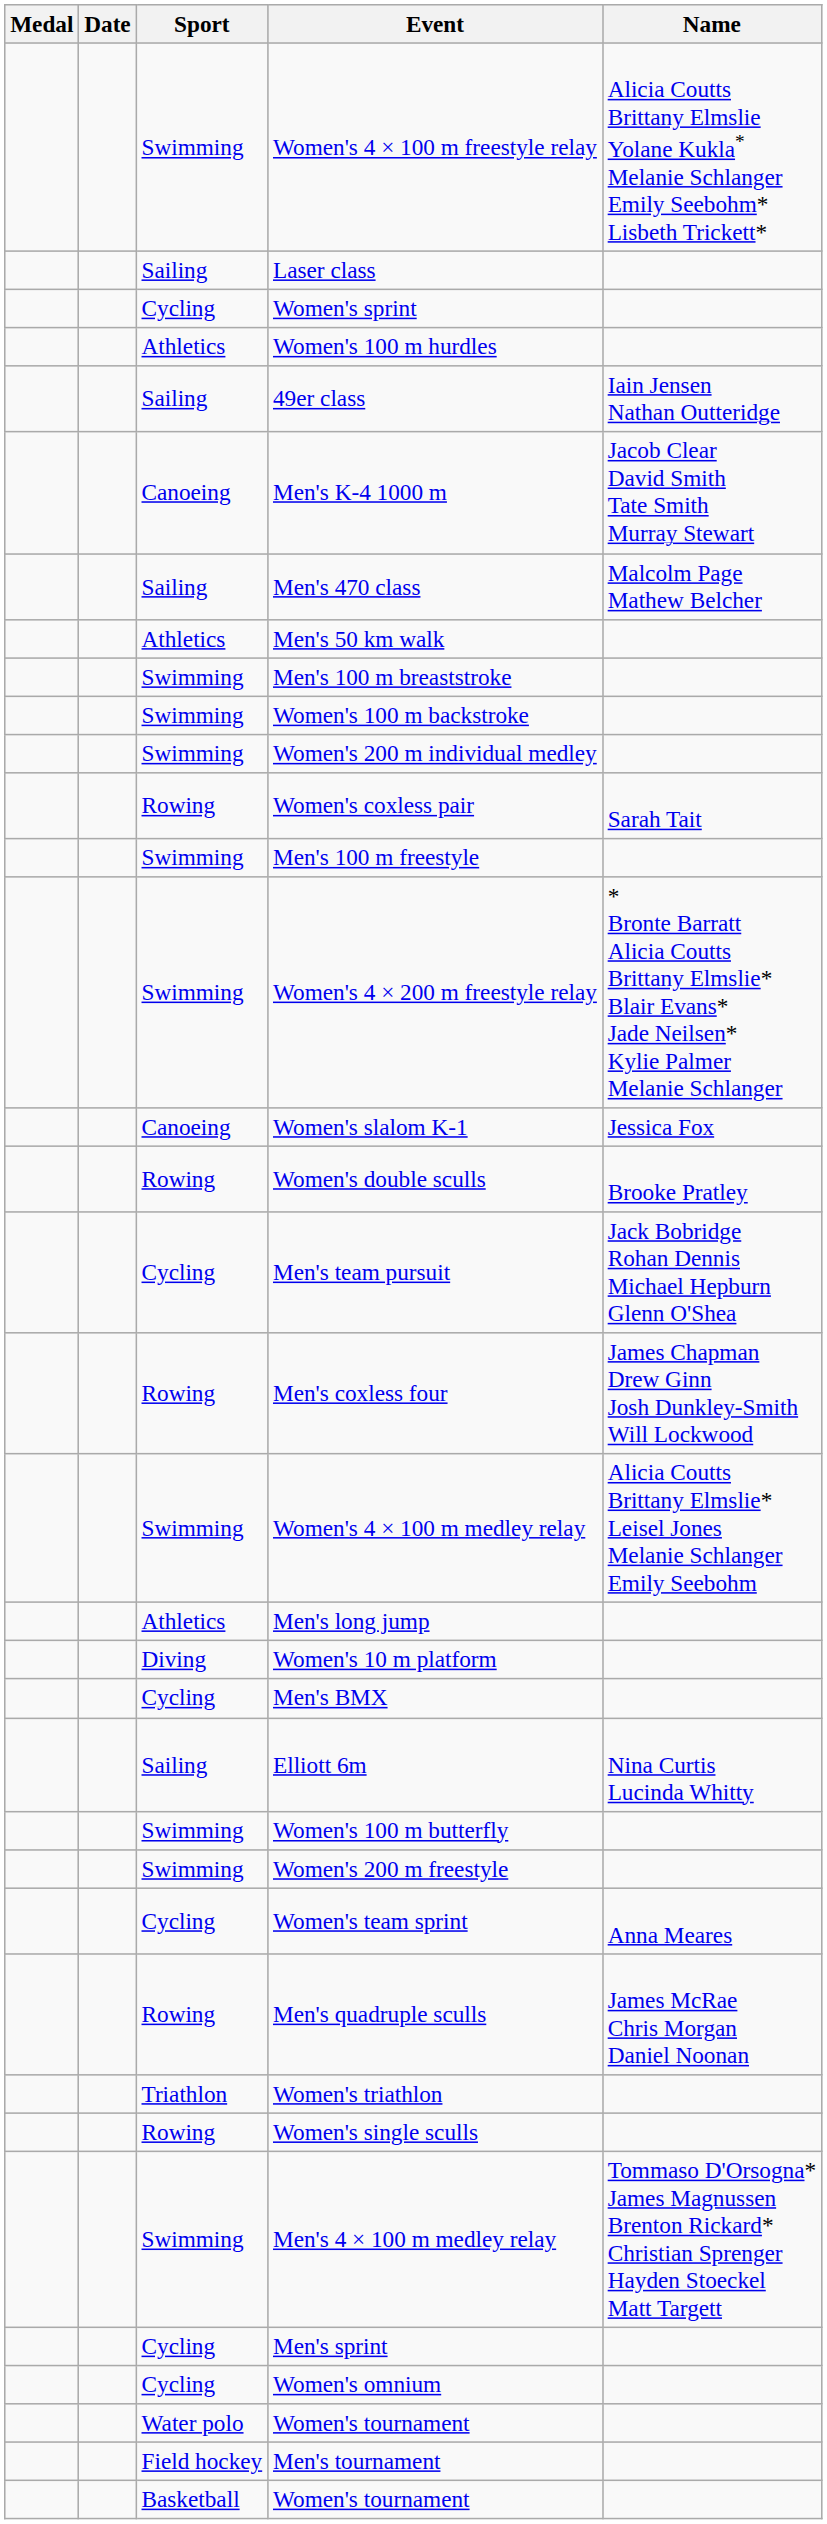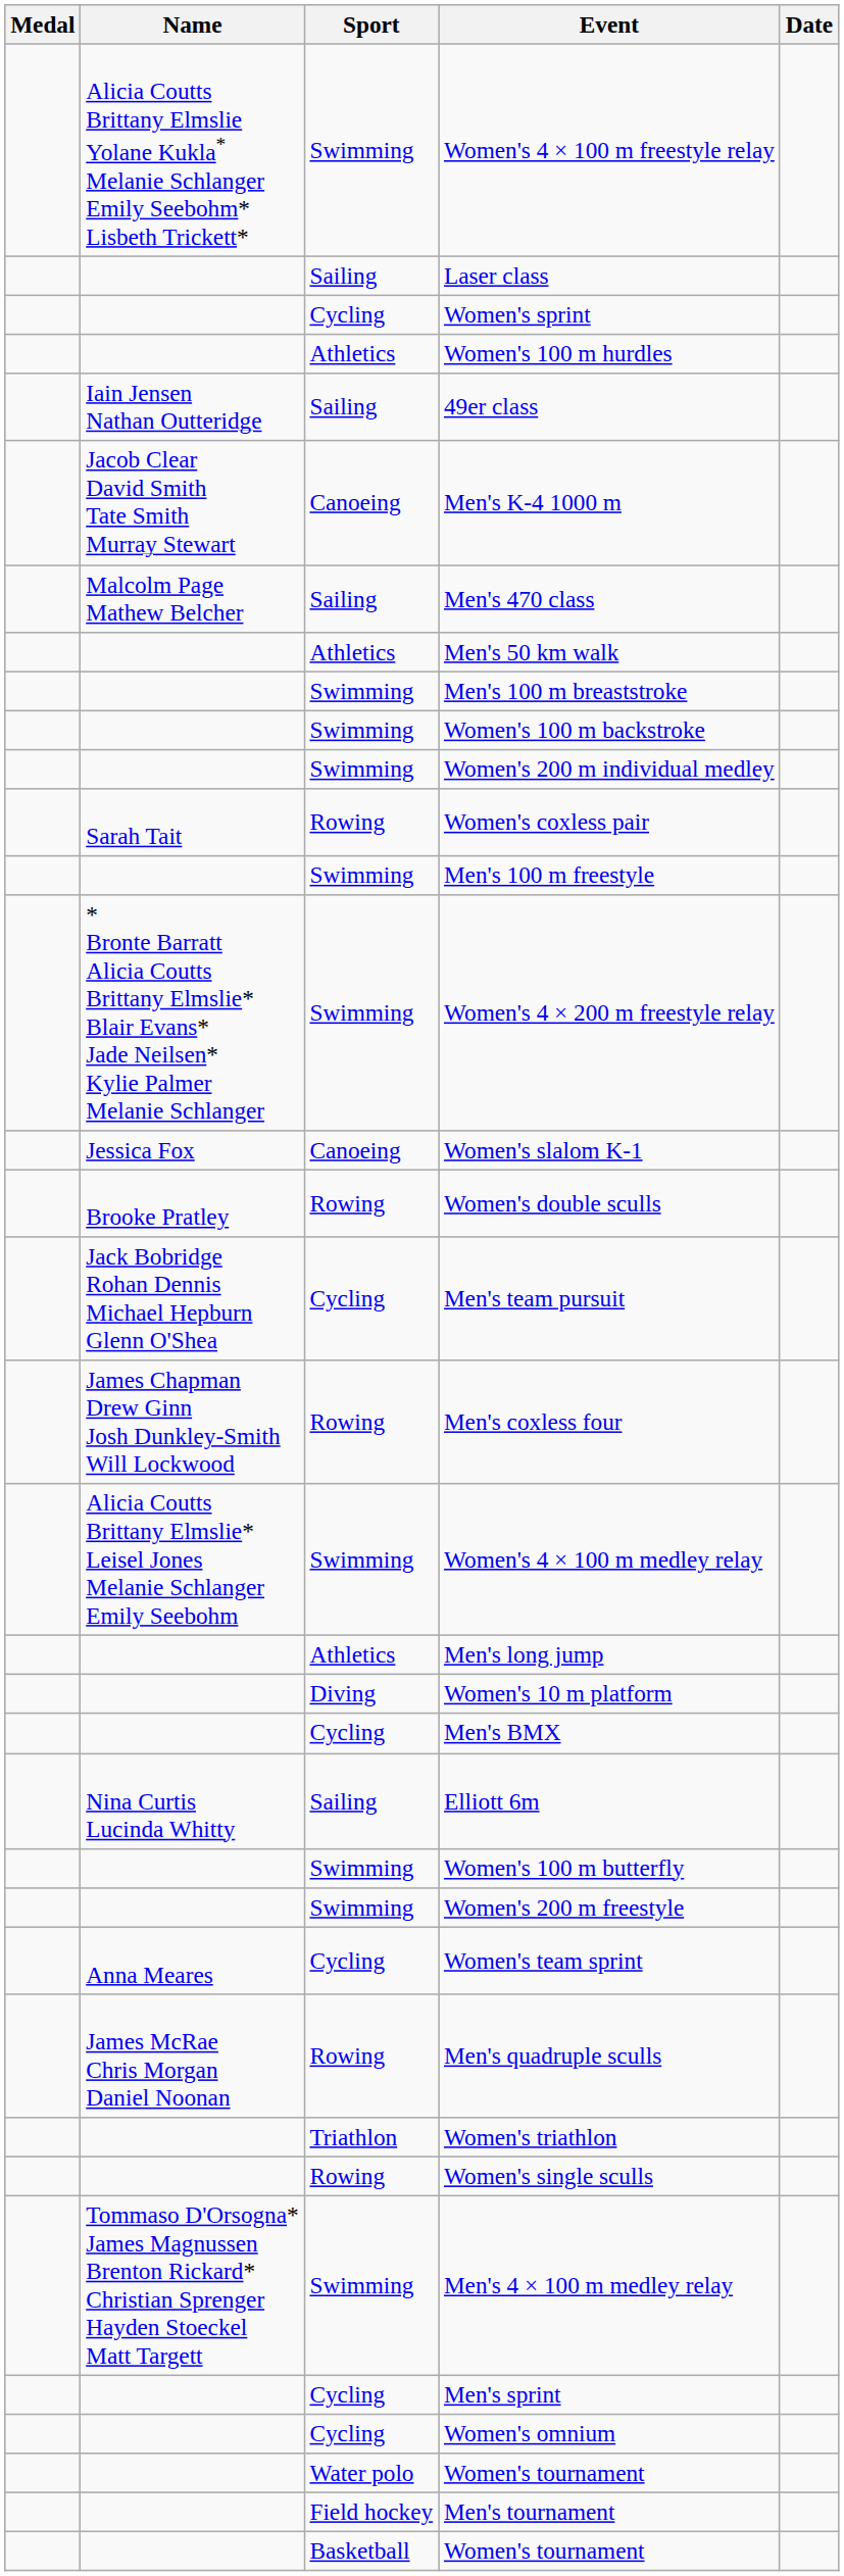 <table class="wikitable sortable" style="font-size: 95%;">
 <tr>
 <th>Medal</th>
-<th>Date</th>
+<th>Name</th>
 <th>Sport</th>
 <th>Event</th>
-<th>Name</th>
+<th>Date</th>
 </tr>
 <tr>
 <td></td>
-<td></td>
+<td><br><a href='#'>Alicia Coutts</a><br><a href='#'>Brittany Elmslie</a><br><a href='#'>Yolane Kukla</a><sup>*</sup><br><a href='#'>Melanie Schlanger</a><br><a href='#'>Emily Seebohm</a>*<br><a href='#'>Lisbeth Trickett</a>*</td>
 <td><a href='#'>Swimming</a></td>
 <td><a href='#'>Women's 4 × 100 m freestyle relay</a></td>
-<td><br><a href='#'>Alicia Coutts</a><br><a href='#'>Brittany Elmslie</a><br><a href='#'>Yolane Kukla</a><sup>*</sup><br><a href='#'>Melanie Schlanger</a><br><a href='#'>Emily Seebohm</a>*<br><a href='#'>Lisbeth Trickett</a>*</td>
+<td></td>
 </tr>
 <tr>
 <td></td>
 <td></td>
 <td><a href='#'>Sailing</a></td>
 <td><a href='#'>Laser class</a></td>
 <td></td>
 </tr>
 <tr>
 <td></td>
 <td></td>
 <td><a href='#'>Cycling</a></td>
 <td><a href='#'>Women's sprint</a></td>
 <td></td>
 </tr>
 <tr>
 <td></td>
 <td></td>
 <td><a href='#'>Athletics</a></td>
 <td><a href='#'>Women's 100 m hurdles</a></td>
 <td></td>
 </tr>
 <tr>
 <td></td>
-<td></td>
+<td><a href='#'>Iain Jensen</a><br><a href='#'>Nathan Outteridge</a></td>
 <td><a href='#'>Sailing</a></td>
 <td><a href='#'>49er class</a></td>
-<td><a href='#'>Iain Jensen</a><br><a href='#'>Nathan Outteridge</a></td>
+<td></td>
 </tr>
 <tr>
 <td></td>
-<td></td>
+<td><a href='#'>Jacob Clear</a><br><a href='#'>David Smith</a><br><a href='#'>Tate Smith</a><br><a href='#'>Murray Stewart</a></td>
 <td><a href='#'>Canoeing</a></td>
 <td><a href='#'>Men's K-4 1000 m</a></td>
-<td><a href='#'>Jacob Clear</a><br><a href='#'>David Smith</a><br><a href='#'>Tate Smith</a><br><a href='#'>Murray Stewart</a></td>
+<td></td>
 </tr>
 <tr>
 <td></td>
-<td></td>
+<td><a href='#'>Malcolm Page</a><br><a href='#'>Mathew Belcher</a></td>
 <td><a href='#'>Sailing</a></td>
 <td><a href='#'>Men's 470 class</a></td>
-<td><a href='#'>Malcolm Page</a><br><a href='#'>Mathew Belcher</a></td>
+<td></td>
 </tr>
 <tr>
 <td></td>
 <td></td>
 <td><a href='#'>Athletics</a></td>
 <td><a href='#'>Men's 50 km walk</a></td>
 <td></td>
 </tr>
 <tr>
 <td></td>
 <td></td>
 <td><a href='#'>Swimming</a></td>
 <td><a href='#'>Men's 100 m breaststroke</a></td>
 <td></td>
 </tr>
 <tr>
 <td></td>
 <td></td>
 <td><a href='#'>Swimming</a></td>
 <td><a href='#'>Women's 100 m backstroke</a></td>
 <td></td>
 </tr>
 <tr>
 <td></td>
 <td></td>
 <td><a href='#'>Swimming</a></td>
 <td><a href='#'>Women's 200 m individual medley</a></td>
 <td></td>
 </tr>
 <tr>
 <td></td>
-<td></td>
+<td><br><a href='#'>Sarah Tait</a></td>
 <td><a href='#'>Rowing</a></td>
 <td><a href='#'>Women's coxless pair</a></td>
-<td><br><a href='#'>Sarah Tait</a></td>
+<td></td>
 </tr>
 <tr>
 <td></td>
 <td></td>
 <td><a href='#'>Swimming</a></td>
 <td><a href='#'>Men's 100 m freestyle</a></td>
 <td></td>
 </tr>
 <tr>
 <td></td>
-<td></td>
+<td>*<br><a href='#'>Bronte Barratt</a><br><a href='#'>Alicia Coutts</a><br><a href='#'>Brittany Elmslie</a>*<br><a href='#'>Blair Evans</a>*<br><a href='#'>Jade Neilsen</a>*<br><a href='#'>Kylie Palmer</a><br><a href='#'>Melanie Schlanger</a></td>
 <td><a href='#'>Swimming</a></td>
 <td><a href='#'>Women's 4 × 200 m freestyle relay</a></td>
-<td>*<br><a href='#'>Bronte Barratt</a><br><a href='#'>Alicia Coutts</a><br><a href='#'>Brittany Elmslie</a>*<br><a href='#'>Blair Evans</a>*<br><a href='#'>Jade Neilsen</a>*<br><a href='#'>Kylie Palmer</a><br><a href='#'>Melanie Schlanger</a></td>
+<td></td>
 </tr>
 <tr>
 <td></td>
-<td></td>
+<td><a href='#'>Jessica Fox</a></td>
 <td><a href='#'>Canoeing</a></td>
 <td><a href='#'>Women's slalom K-1</a></td>
-<td><a href='#'>Jessica Fox</a></td>
+<td></td>
 </tr>
 <tr>
 <td></td>
-<td></td>
+<td><br><a href='#'>Brooke Pratley</a></td>
 <td><a href='#'>Rowing</a></td>
 <td><a href='#'>Women's double sculls</a></td>
-<td><br><a href='#'>Brooke Pratley</a></td>
+<td></td>
 </tr>
 <tr>
 <td></td>
-<td></td>
+<td><a href='#'>Jack Bobridge</a><br><a href='#'>Rohan Dennis</a><br><a href='#'>Michael Hepburn</a><br><a href='#'>Glenn O'Shea</a></td>
 <td><a href='#'>Cycling</a></td>
 <td><a href='#'>Men's team pursuit</a></td>
-<td><a href='#'>Jack Bobridge</a><br><a href='#'>Rohan Dennis</a><br><a href='#'>Michael Hepburn</a><br><a href='#'>Glenn O'Shea</a></td>
+<td></td>
 </tr>
 <tr>
 <td></td>
-<td></td>
+<td><a href='#'>James Chapman</a><br><a href='#'>Drew Ginn</a> <br><a href='#'>Josh Dunkley-Smith</a><br><a href='#'>Will Lockwood</a></td>
 <td><a href='#'>Rowing</a></td>
 <td><a href='#'>Men's coxless four</a></td>
-<td><a href='#'>James Chapman</a><br><a href='#'>Drew Ginn</a> <br><a href='#'>Josh Dunkley-Smith</a><br><a href='#'>Will Lockwood</a></td>
+<td></td>
 </tr>
 <tr>
 <td></td>
-<td></td>
+<td><a href='#'>Alicia Coutts</a><br><a href='#'>Brittany Elmslie</a>*<br><a href='#'>Leisel Jones</a><br><a href='#'>Melanie Schlanger</a><br><a href='#'>Emily Seebohm</a></td>
 <td><a href='#'>Swimming</a></td>
 <td><a href='#'>Women's 4 × 100 m medley relay</a></td>
-<td><a href='#'>Alicia Coutts</a><br><a href='#'>Brittany Elmslie</a>*<br><a href='#'>Leisel Jones</a><br><a href='#'>Melanie Schlanger</a><br><a href='#'>Emily Seebohm</a></td>
+<td></td>
 </tr>
 <tr>
 <td></td>
 <td></td>
 <td><a href='#'>Athletics</a></td>
 <td><a href='#'>Men's long jump</a></td>
 <td></td>
 </tr>
 <tr>
 <td></td>
 <td></td>
 <td><a href='#'>Diving</a></td>
 <td><a href='#'>Women's 10 m platform</a></td>
 <td></td>
 </tr>
 <tr>
 <td></td>
 <td></td>
 <td><a href='#'>Cycling</a></td>
 <td><a href='#'>Men's BMX</a></td>
 <td></td>
 </tr>
 <tr>
 <td></td>
-<td></td>
+<td><br><a href='#'>Nina Curtis</a><br><a href='#'>Lucinda Whitty</a></td>
 <td><a href='#'>Sailing</a></td>
 <td><a href='#'>Elliott 6m</a></td>
-<td><br><a href='#'>Nina Curtis</a><br><a href='#'>Lucinda Whitty</a></td>
+<td></td>
 </tr>
 <tr>
 <td></td>
 <td></td>
 <td><a href='#'>Swimming</a></td>
 <td><a href='#'>Women's 100 m butterfly</a></td>
 <td></td>
 </tr>
 <tr>
 <td></td>
 <td></td>
 <td><a href='#'>Swimming</a></td>
 <td><a href='#'>Women's 200 m freestyle</a></td>
 <td></td>
 </tr>
 <tr>
 <td></td>
-<td></td>
+<td><br><a href='#'>Anna Meares</a></td>
 <td><a href='#'>Cycling</a></td>
 <td><a href='#'>Women's team sprint</a></td>
-<td><br><a href='#'>Anna Meares</a></td>
+<td></td>
 </tr>
 <tr>
 <td></td>
-<td></td>
+<td><br><a href='#'>James McRae</a><br><a href='#'>Chris Morgan</a><br><a href='#'>Daniel Noonan</a></td>
 <td><a href='#'>Rowing</a></td>
 <td><a href='#'>Men's quadruple sculls</a></td>
-<td><br><a href='#'>James McRae</a><br><a href='#'>Chris Morgan</a><br><a href='#'>Daniel Noonan</a></td>
+<td></td>
 </tr>
 <tr>
 <td></td>
 <td></td>
 <td><a href='#'>Triathlon</a></td>
 <td><a href='#'>Women's triathlon</a></td>
 <td></td>
 </tr>
 <tr>
 <td></td>
 <td></td>
 <td><a href='#'>Rowing</a></td>
 <td><a href='#'>Women's single sculls</a></td>
 <td></td>
 </tr>
 <tr>
 <td></td>
-<td></td>
+<td><a href='#'>Tommaso D'Orsogna</a>*<br><a href='#'>James Magnussen</a><br><a href='#'>Brenton Rickard</a>*<br><a href='#'>Christian Sprenger</a><br><a href='#'>Hayden Stoeckel</a><br><a href='#'>Matt Targett</a></td>
 <td><a href='#'>Swimming</a></td>
 <td><a href='#'>Men's 4 × 100 m medley relay</a></td>
-<td><a href='#'>Tommaso D'Orsogna</a>*<br><a href='#'>James Magnussen</a><br><a href='#'>Brenton Rickard</a>*<br><a href='#'>Christian Sprenger</a><br><a href='#'>Hayden Stoeckel</a><br><a href='#'>Matt Targett</a></td>
+<td></td>
 </tr>
 <tr>
 <td></td>
 <td></td>
 <td><a href='#'>Cycling</a></td>
 <td><a href='#'>Men's sprint</a></td>
 <td></td>
 </tr>
 <tr>
 <td></td>
 <td></td>
 <td><a href='#'>Cycling</a></td>
 <td><a href='#'>Women's omnium</a></td>
 <td></td>
 </tr>
 <tr>
 <td></td>
-<td></td>
+<td><br></td>
 <td><a href='#'>Water polo</a></td>
 <td><a href='#'>Women's tournament</a></td>
-<td><br></td>
+<td></td>
 </tr>
 <tr>
 <td></td>
-<td></td>
+<td><br></td>
 <td><a href='#'>Field hockey</a></td>
 <td><a href='#'>Men's tournament</a></td>
-<td><br></td>
+<td></td>
 </tr>
 <tr>
 <td></td>
-<td></td>
+<td><br></td>
 <td><a href='#'>Basketball</a></td>
 <td><a href='#'>Women's tournament</a></td>
-<td><br></td>
+<td></td>
 </tr>
 </table>
